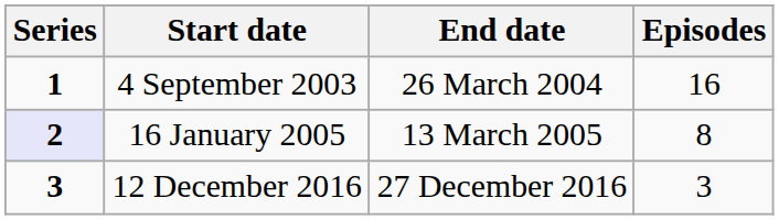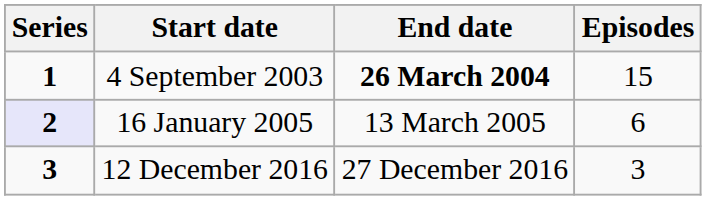 <table class="wikitable" style="text-align:center;">
 <tr>
 <th>Series</th>
 <th>Start date</th>
 <th>End date</th>
 <th>Episodes</th>
 </tr>
 <tr>
 <td><strong>1</strong></td>
 <td>4 September 2003</td>
-<td>26 March 2004</td>
-<td>16</td>
+<td><strong>26 March 2004</strong></td>
+<td>15</td>
 </tr>
 <tr>
 <td style="background: lavender;"><strong>2</strong></td>
 <td>16 January 2005</td>
 <td>13 March 2005</td>
-<td>8</td>
+<td>6</td>
 </tr>
 <tr>
 <td><strong>3</strong></td>
 <td>12 December 2016</td>
 <td>27 December 2016</td>
 <td>3</td>
 </tr>
 </table>
